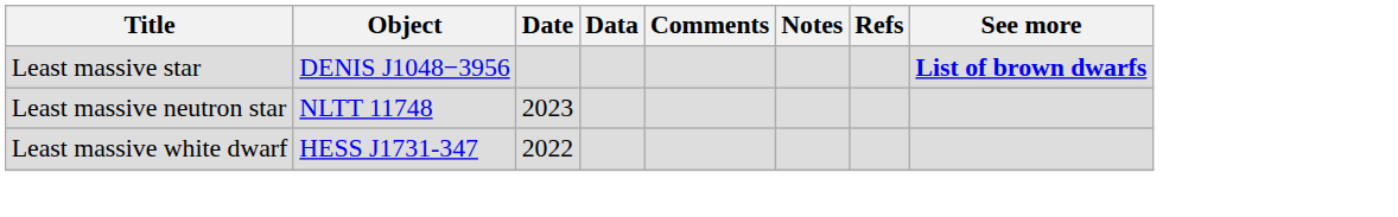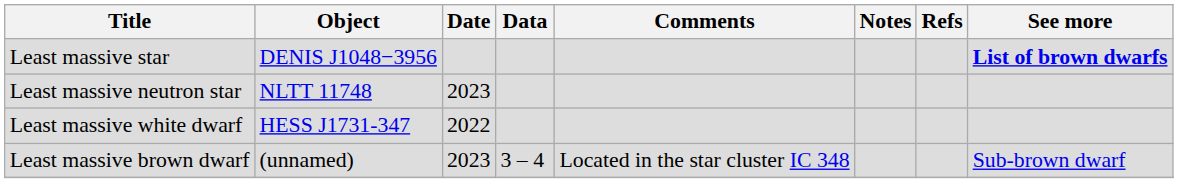 <table class="wikitable" border="1">
 <tr>
 <th>Title</th>
 <th>Object</th>
 <th>Date</th>
 <th>Data</th>
 <th>Comments</th>
 <th>Notes</th>
 <th>Refs</th>
 <th>See more</th>
 </tr>
 <tr bgcolor=#dddddd>
 <td>Least massive star</td>
 <td><a href='#'>DENIS J1048−3956</a></td>
 <td></td>
 <td></td>
 <td></td>
 <td></td>
 <td></td>
 <td><strong><a href='#'>List of brown dwarfs</a></strong></td>
 </tr>
 <tr bgcolor=#dddddd>
 <td>Least massive neutron star</td>
 <td><a href='#'>NLTT 11748</a></td>
 <td>2023</td>
 <td></td>
 <td></td>
 <td></td>
 <td></td>
 <td></td>
 </tr>
 <tr bgcolor=#dddddd>
 <td>Least massive white dwarf</td>
 <td><a href='#'>HESS J1731-347</a></td>
 <td>2022</td>
 <td></td>
 <td></td>
 <td></td>
 <td></td>
 <td></td>
 </tr>
+<tr bgcolor=#dddddd>
+<td>Least massive brown dwarf</td>
+<td>(unnamed)</td>
+<td>2023</td>
+<td>3 – 4 </td>
+<td>Located in the star cluster <a href='#'>IC 348</a></td>
+<td></td>
+<td></td>
+<td><a href='#'>Sub-brown dwarf</a></td>
+</tr>
 <tr>
 </tr>
 </table>
